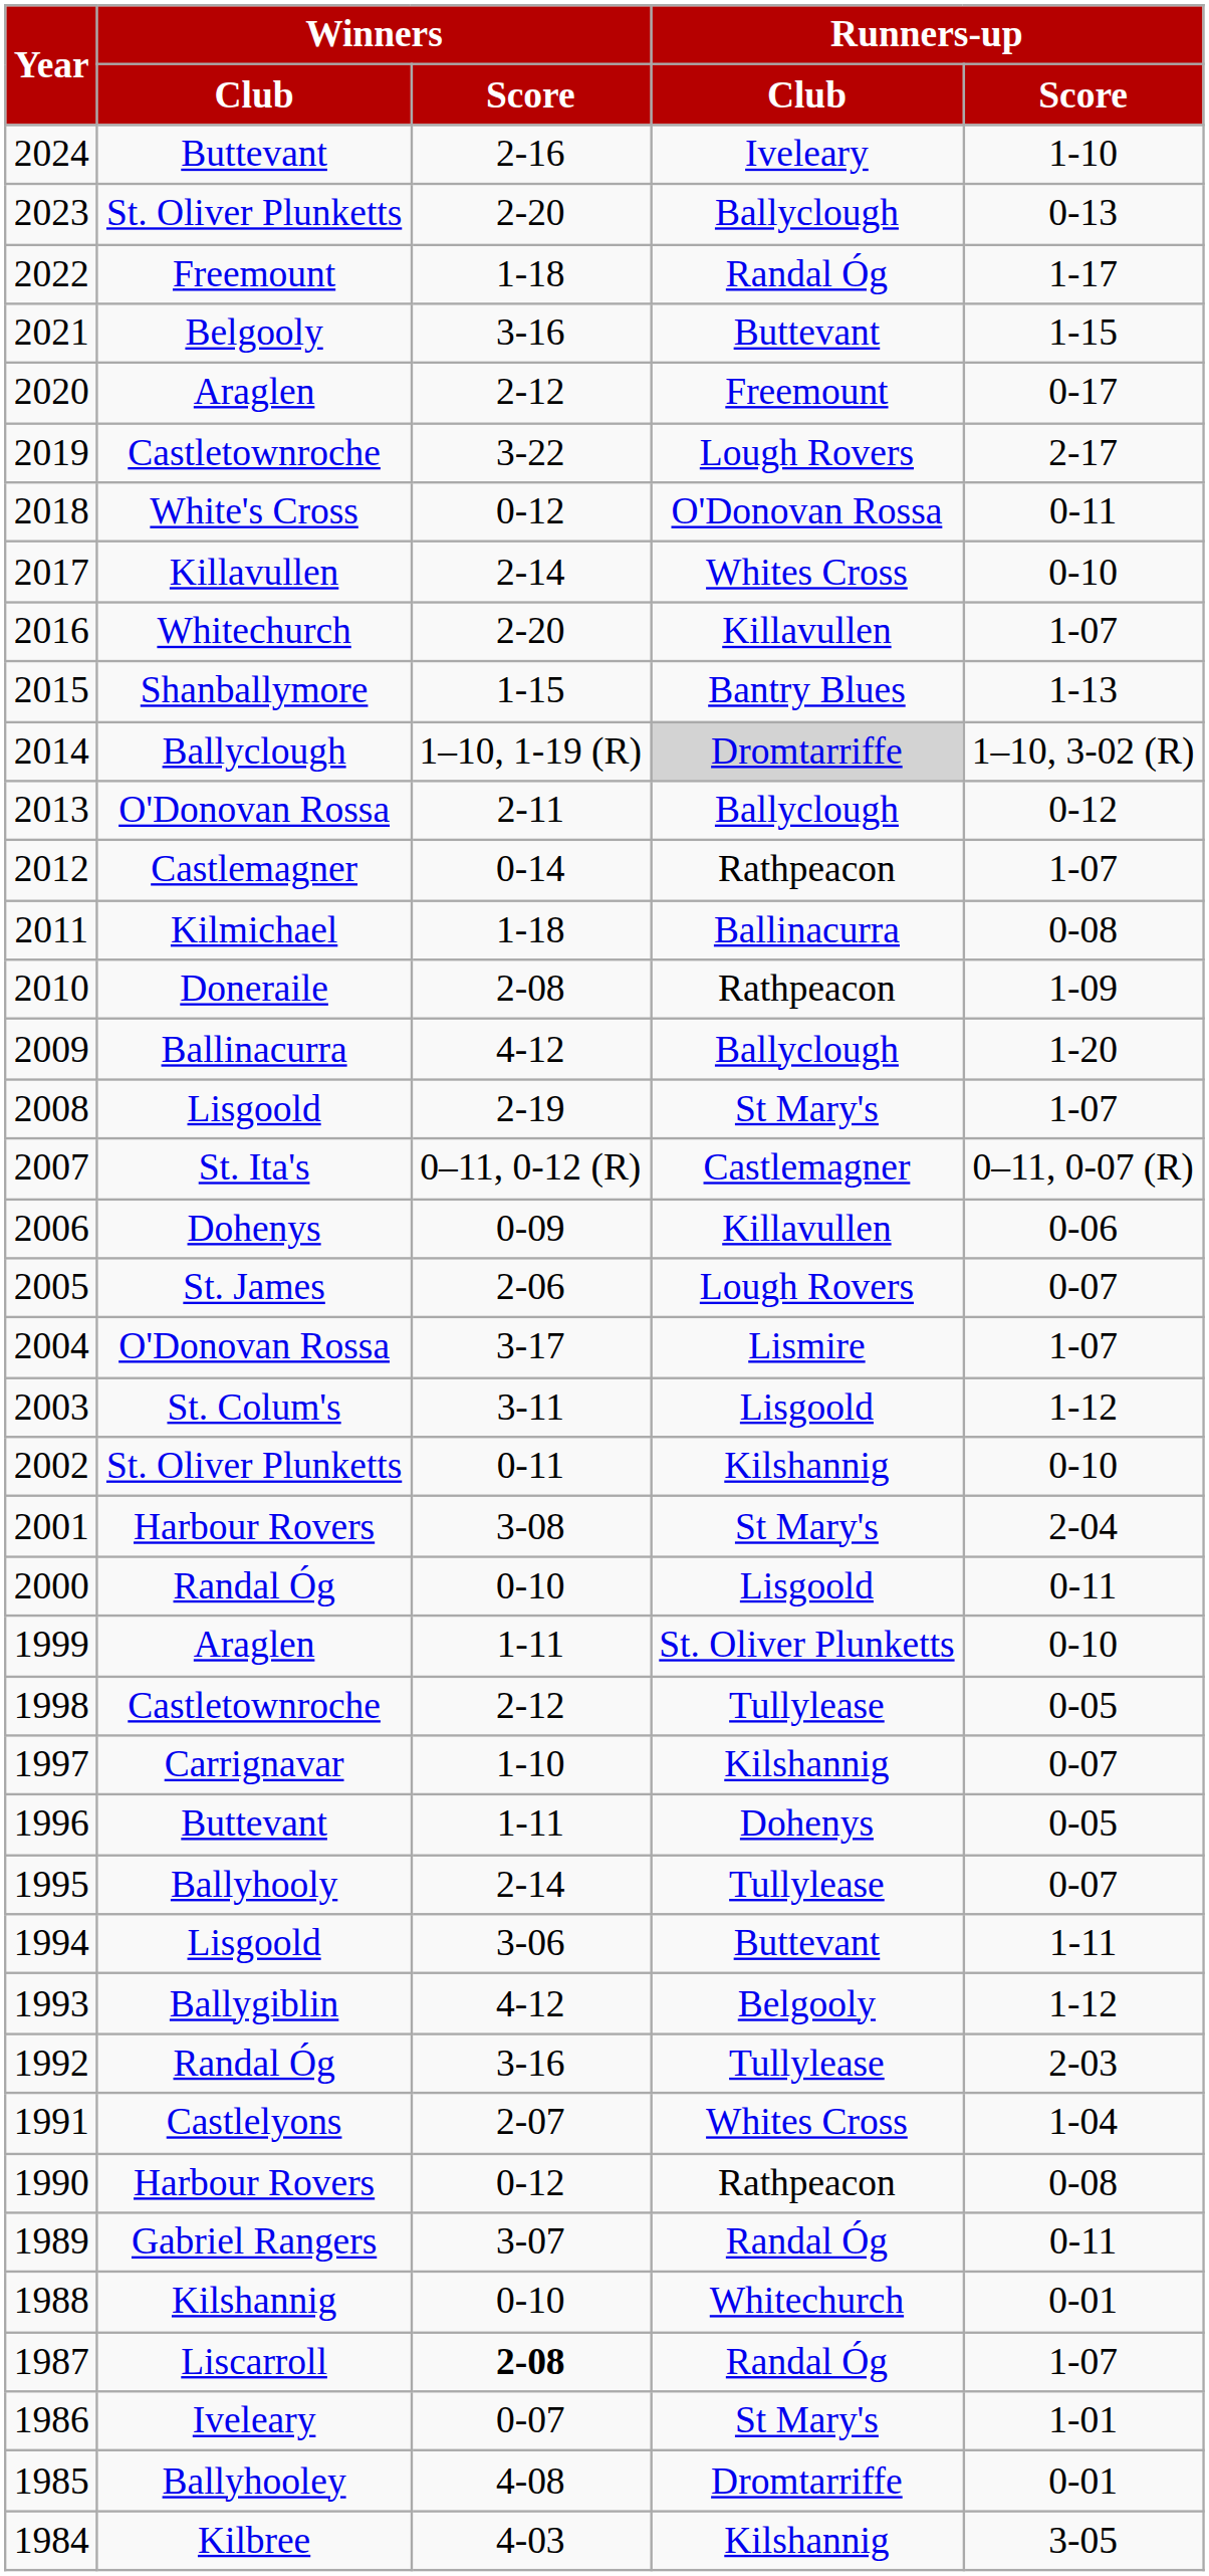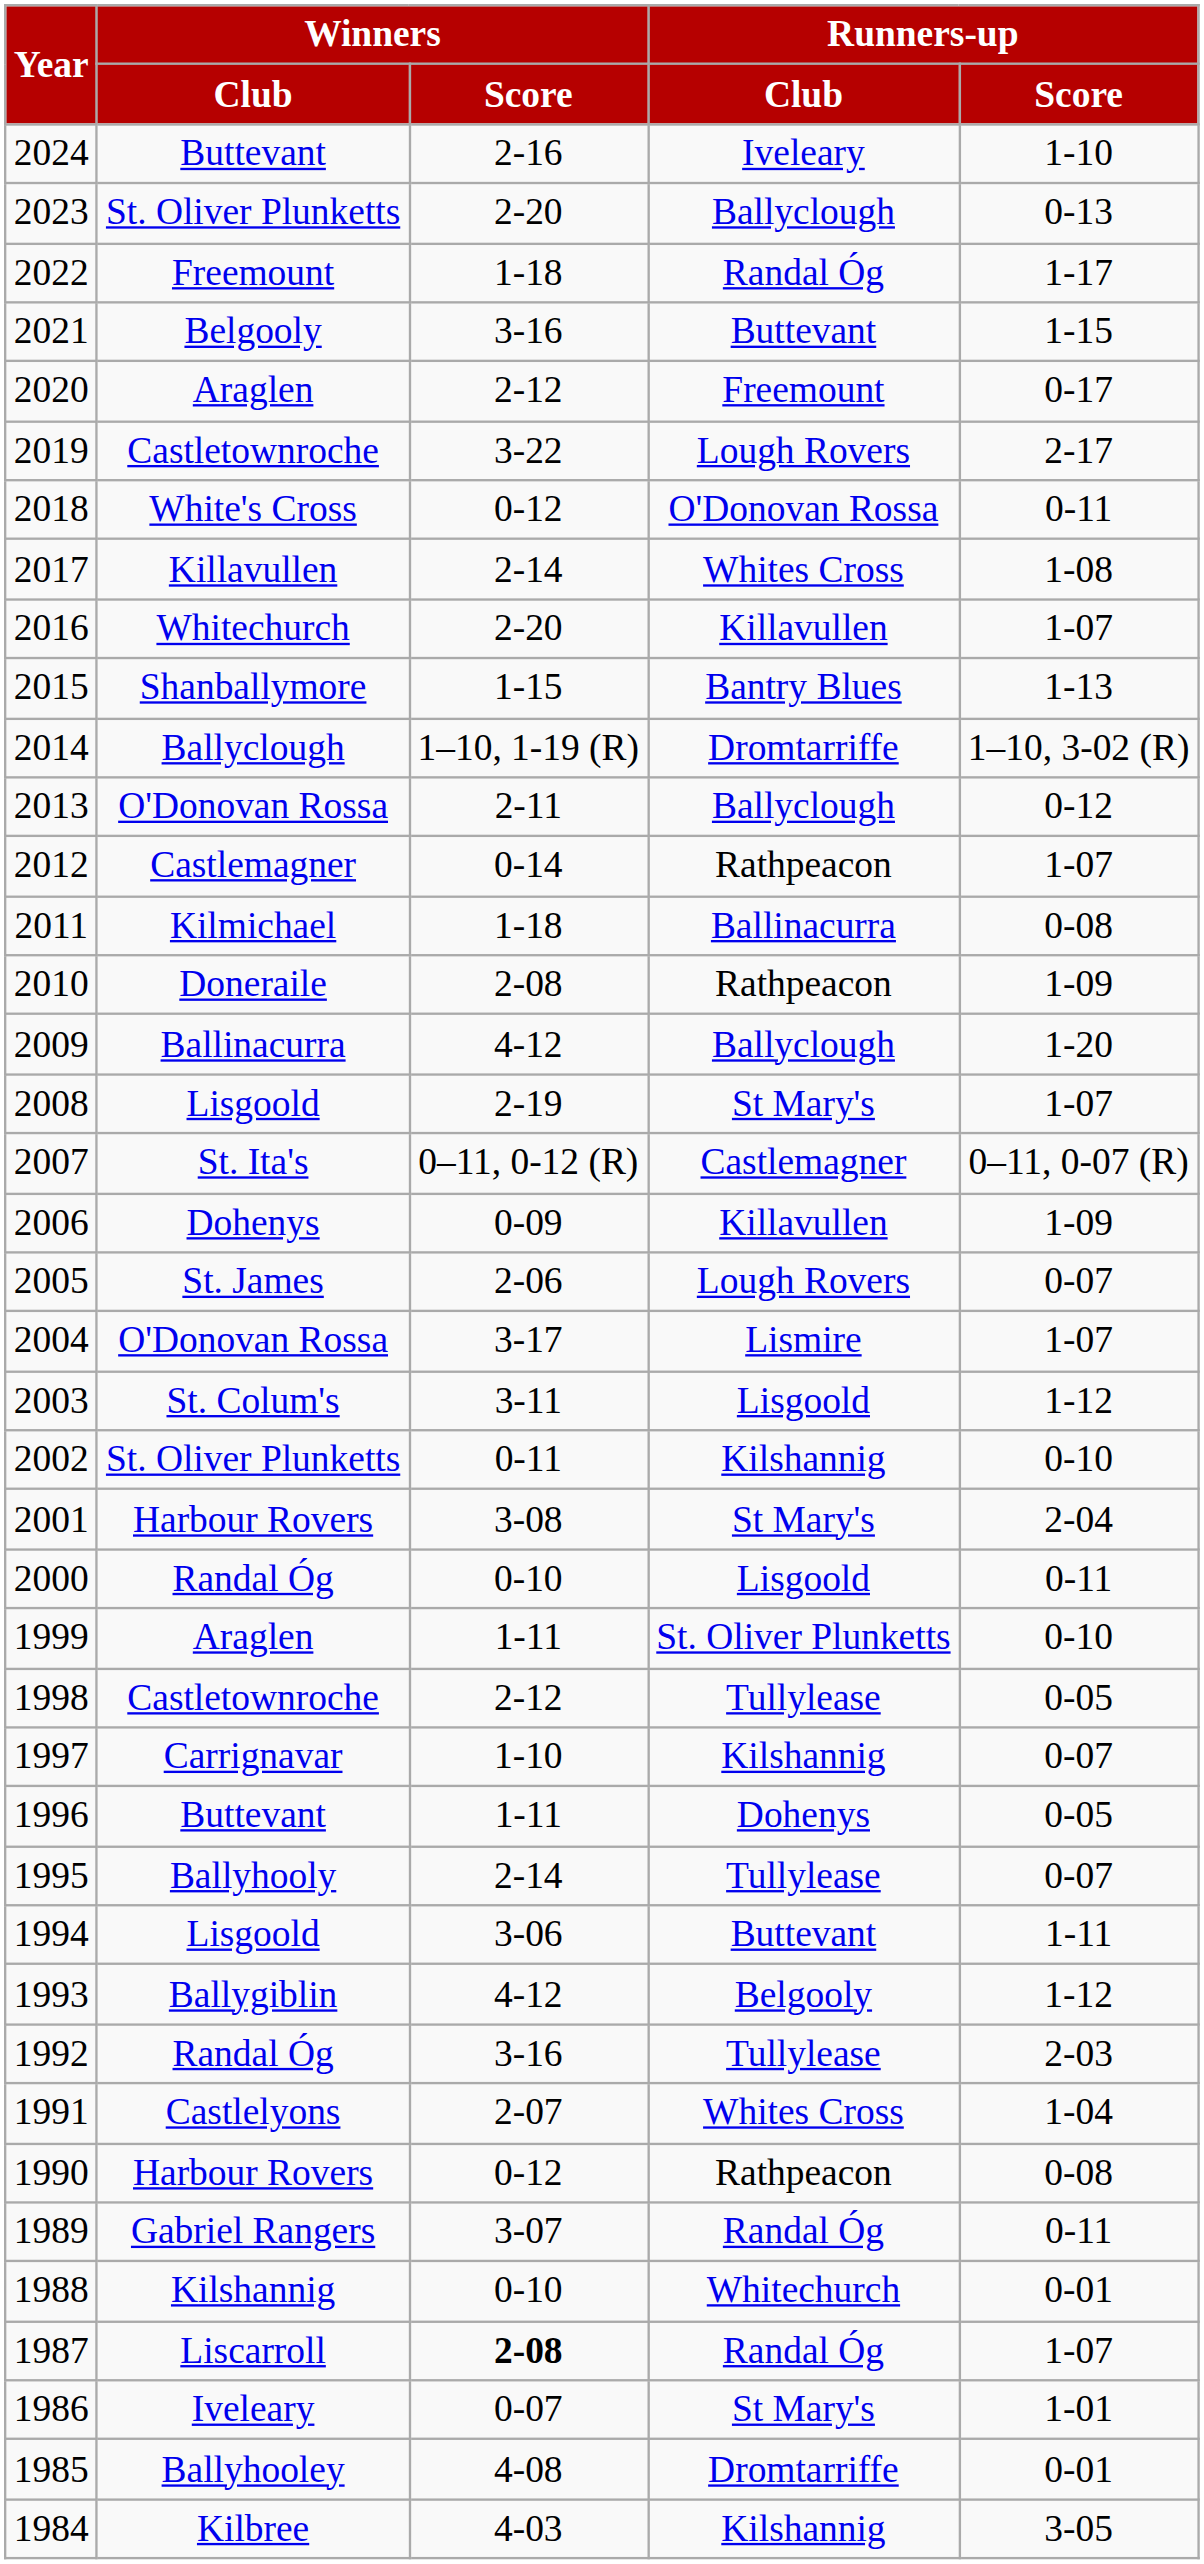 <table class="wikitable" style="text-align:center;">
 <tr>
 <th rowspan="2" style="background:#B60000;color:white" scope="col" !>Year</th>
 <th colspan="2" style="background:#B60000;color:white" scope="col" !>Winners</th>
 <th colspan="2" style="background:#B60000;color:white" class="unsortable" scope="col" !>Runners-up</th>
 </tr>
 <tr>
 <th style="background:#B60000;color:white" scope="col" !>Club</th>
 <th style="background:#B60000;color:white" scope="col" !>Score</th>
 <th style="background:#B60000;color:white" scope="col" !>Club</th>
 <th style="background:#B60000;color:white"  scope="col" !>Score</th>
 </tr>
 <tr>
 <td>2024</td>
 <td><a href='#'>Buttevant</a></td>
 <td>2-16</td>
 <td><a href='#'>Iveleary</a></td>
 <td>1-10</td>
 </tr>
 <tr>
 <td>2023</td>
 <td><a href='#'>St. Oliver Plunketts</a></td>
 <td>2-20</td>
 <td><a href='#'>Ballyclough</a></td>
 <td>0-13</td>
 </tr>
 <tr>
 <td>2022</td>
 <td><a href='#'>Freemount</a></td>
 <td>1-18</td>
 <td><a href='#'>Randal Óg</a></td>
 <td>1-17</td>
 </tr>
 <tr>
 <td>2021</td>
 <td><a href='#'>Belgooly</a></td>
 <td>3-16</td>
 <td><a href='#'>Buttevant</a></td>
 <td>1-15</td>
 </tr>
 <tr>
 <td>2020</td>
 <td><a href='#'>Araglen</a></td>
 <td>2-12</td>
 <td><a href='#'>Freemount</a></td>
 <td>0-17</td>
 </tr>
 <tr>
 <td>2019</td>
 <td><a href='#'>Castletownroche</a></td>
 <td>3-22</td>
 <td><a href='#'>Lough Rovers</a></td>
 <td>2-17</td>
 </tr>
 <tr>
 <td>2018</td>
 <td><a href='#'>White's Cross</a></td>
 <td>0-12</td>
 <td><a href='#'>O'Donovan Rossa</a></td>
 <td>0-11</td>
 </tr>
 <tr>
 <td>2017</td>
 <td><a href='#'>Killavullen</a></td>
 <td>2-14</td>
 <td><a href='#'>Whites Cross</a></td>
-<td>0-10</td>
+<td>1-08</td>
 </tr>
 <tr>
 <td>2016</td>
 <td><a href='#'>Whitechurch</a></td>
 <td>2-20</td>
 <td><a href='#'>Killavullen</a></td>
 <td>1-07</td>
 </tr>
 <tr>
 <td>2015</td>
 <td><a href='#'>Shanballymore</a></td>
 <td>1-15</td>
 <td><a href='#'>Bantry Blues</a></td>
 <td>1-13</td>
 </tr>
 <tr>
 <td>2014</td>
 <td><a href='#'>Ballyclough</a></td>
 <td>1–10, 1-19 (R)</td>
-<td style="background: lightgrey;"><a href='#'>Dromtarriffe</a></td>
+<td><a href='#'>Dromtarriffe</a></td>
 <td>1–10, 3-02 (R)</td>
 </tr>
 <tr>
 <td>2013</td>
 <td><a href='#'>O'Donovan Rossa</a></td>
 <td>2-11</td>
 <td><a href='#'>Ballyclough</a></td>
 <td>0-12</td>
 </tr>
 <tr>
 <td>2012</td>
 <td><a href='#'>Castlemagner</a></td>
 <td>0-14</td>
 <td>Rathpeacon</td>
 <td>1-07</td>
 </tr>
 <tr>
 <td>2011</td>
 <td><a href='#'>Kilmichael</a></td>
 <td>1-18</td>
 <td><a href='#'>Ballinacurra</a></td>
 <td>0-08</td>
 </tr>
 <tr>
 <td>2010</td>
 <td><a href='#'>Doneraile</a></td>
 <td>2-08</td>
 <td>Rathpeacon</td>
 <td>1-09</td>
 </tr>
 <tr>
 <td>2009</td>
 <td><a href='#'>Ballinacurra</a></td>
 <td>4-12</td>
 <td><a href='#'>Ballyclough</a></td>
 <td>1-20</td>
 </tr>
 <tr>
 <td>2008</td>
 <td><a href='#'>Lisgoold</a></td>
 <td>2-19</td>
 <td><a href='#'>St Mary's</a></td>
 <td>1-07</td>
 </tr>
 <tr>
 <td>2007</td>
 <td><a href='#'>St. Ita's</a></td>
 <td>0–11, 0-12 (R)</td>
 <td><a href='#'>Castlemagner</a></td>
 <td>0–11, 0-07 (R)</td>
 </tr>
 <tr>
 <td>2006</td>
 <td><a href='#'>Dohenys</a></td>
 <td>0-09</td>
 <td><a href='#'>Killavullen</a></td>
-<td>0-06</td>
+<td>1-09</td>
 </tr>
 <tr>
 <td>2005</td>
 <td><a href='#'>St. James</a></td>
 <td>2-06</td>
 <td><a href='#'>Lough Rovers</a></td>
 <td>0-07</td>
 </tr>
 <tr>
 <td>2004</td>
 <td><a href='#'>O'Donovan Rossa</a></td>
 <td>3-17</td>
 <td><a href='#'>Lismire</a></td>
 <td>1-07</td>
 </tr>
 <tr>
 <td>2003</td>
 <td><a href='#'>St. Colum's</a></td>
 <td>3-11</td>
 <td><a href='#'>Lisgoold</a></td>
 <td>1-12</td>
 </tr>
 <tr>
 <td>2002</td>
 <td><a href='#'>St. Oliver Plunketts</a></td>
 <td>0-11</td>
 <td><a href='#'>Kilshannig</a></td>
 <td>0-10</td>
 </tr>
 <tr>
 <td>2001</td>
 <td><a href='#'>Harbour Rovers</a></td>
 <td>3-08</td>
 <td><a href='#'>St Mary's</a></td>
 <td>2-04</td>
 </tr>
 <tr>
 <td>2000</td>
 <td><a href='#'>Randal Óg</a></td>
 <td>0-10</td>
 <td><a href='#'>Lisgoold</a></td>
 <td>0-11</td>
 </tr>
 <tr>
 <td>1999</td>
 <td><a href='#'>Araglen</a></td>
 <td>1-11</td>
 <td><a href='#'>St. Oliver Plunketts</a></td>
 <td>0-10</td>
 </tr>
 <tr>
 <td>1998</td>
 <td><a href='#'>Castletownroche</a></td>
 <td>2-12</td>
 <td><a href='#'>Tullylease</a></td>
 <td>0-05</td>
 </tr>
 <tr>
 <td>1997</td>
 <td><a href='#'>Carrignavar</a></td>
 <td>1-10</td>
 <td><a href='#'>Kilshannig</a></td>
 <td>0-07</td>
 </tr>
 <tr>
 <td>1996</td>
 <td><a href='#'>Buttevant</a></td>
 <td>1-11</td>
 <td><a href='#'>Dohenys</a></td>
 <td>0-05</td>
 </tr>
 <tr>
 <td>1995</td>
 <td><a href='#'>Ballyhooly</a></td>
 <td>2-14</td>
 <td><a href='#'>Tullylease</a></td>
 <td>0-07</td>
 </tr>
 <tr>
 <td>1994</td>
 <td><a href='#'>Lisgoold</a></td>
 <td>3-06</td>
 <td><a href='#'>Buttevant</a></td>
 <td>1-11</td>
 </tr>
 <tr>
 <td>1993</td>
 <td><a href='#'>Ballygiblin</a></td>
 <td>4-12</td>
 <td><a href='#'>Belgooly</a></td>
 <td>1-12</td>
 </tr>
 <tr>
 <td>1992</td>
 <td><a href='#'>Randal Óg</a></td>
 <td>3-16</td>
 <td><a href='#'>Tullylease</a></td>
 <td>2-03</td>
 </tr>
 <tr>
 <td>1991</td>
 <td><a href='#'>Castlelyons</a></td>
 <td>2-07</td>
 <td><a href='#'>Whites Cross</a></td>
 <td>1-04</td>
 </tr>
 <tr>
 <td>1990</td>
 <td><a href='#'>Harbour Rovers</a></td>
 <td>0-12</td>
 <td>Rathpeacon</td>
 <td>0-08</td>
 </tr>
 <tr>
 <td>1989</td>
 <td><a href='#'>Gabriel Rangers</a></td>
 <td>3-07</td>
 <td><a href='#'>Randal Óg</a></td>
 <td>0-11</td>
 </tr>
 <tr>
 <td>1988</td>
 <td><a href='#'>Kilshannig</a></td>
 <td>0-10</td>
 <td><a href='#'>Whitechurch</a></td>
 <td>0-01</td>
 </tr>
 <tr>
 <td>1987</td>
 <td><a href='#'>Liscarroll</a></td>
 <td><strong>2-08</strong></td>
 <td><a href='#'>Randal Óg</a></td>
 <td>1-07</td>
 </tr>
 <tr>
 <td>1986</td>
 <td><a href='#'>Iveleary</a></td>
 <td>0-07</td>
 <td><a href='#'>St Mary's</a></td>
 <td>1-01</td>
 </tr>
 <tr>
 <td>1985</td>
 <td><a href='#'>Ballyhooley</a></td>
 <td>4-08</td>
 <td><a href='#'>Dromtarriffe</a></td>
 <td>0-01</td>
 </tr>
 <tr>
 <td>1984</td>
 <td><a href='#'>Kilbree</a></td>
 <td>4-03</td>
 <td><a href='#'>Kilshannig</a></td>
 <td>3-05</td>
 </tr>
 </table>
